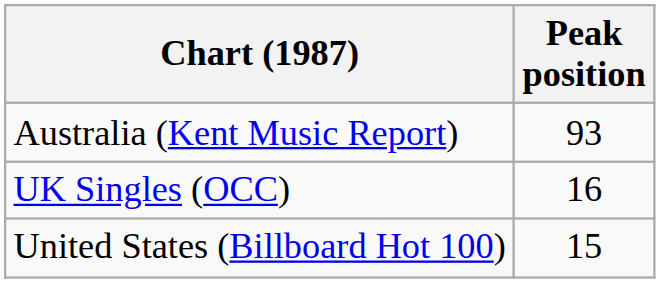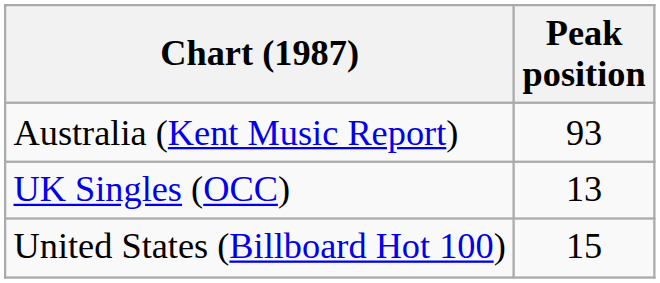 <table class="wikitable">
 <tr>
 <th>Chart (1987)</th>
 <th>Peak<br> position</th>
 </tr>
 <tr>
 <td>Australia (<a href='#'>Kent Music Report</a>)</td>
 <td align="center">93</td>
 </tr>
 <tr>
 <td><a href='#'>UK Singles</a> (<a href='#'>OCC</a>)</td>
-<td align="center">16</td>
+<td align="center">13</td>
 </tr>
 <tr>
 <td>United States (<a href='#'>Billboard Hot 100</a>)</td>
 <td align="center">15</td>
 </tr>
 </table>
